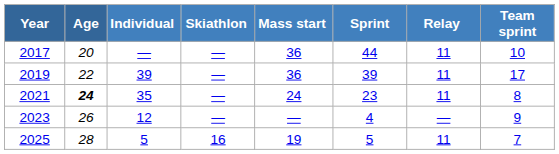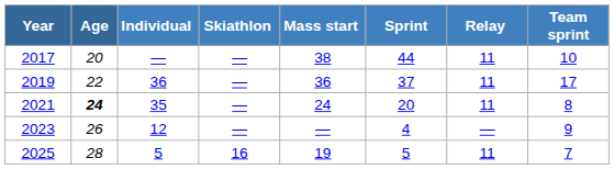 <table class="wikitable" style="font-size:95%; text-align:center; border:grey solid 1px; border-collapse:collapse; background:#ffffff;">
 <tr>
 <th style="background-color:#369; color:white; width:60px;"> Year </th>
 <th style="background-color:#369; color:white; width:40px;"> Age </th>
 <th style="background-color:#4180be; color:white; width:75px;">Individual </th>
 <th style="background-color:#4180be; color:white; width:75px;">Skiathlon </th>
 <th style="background-color:#4180be; color:white; width:75px;">Mass start </th>
 <th style="background-color:#4180be; color:white; width:75px;"> Sprint </th>
 <th style="background-color:#4180be; color:white; width:75px;">Relay </th>
 <th style="background-color:#4180be; color:white; width:75px;"> Team <br> sprint </th>
 </tr>
 <tr>
 <td><a href='#'>2017</a></td>
 <td><em>20</em></td>
 <td><a href='#'>—</a></td>
 <td><a href='#'>—</a></td>
-<td><a href='#'>36</a></td>
+<td><a href='#'>38</a></td>
 <td><a href='#'>44</a></td>
 <td><a href='#'>11</a></td>
 <td><a href='#'>10</a></td>
 </tr>
 <tr>
 <td><a href='#'>2019</a></td>
 <td><em>22</em></td>
-<td><a href='#'>39</a></td>
+<td><a href='#'>36</a></td>
 <td><a href='#'>—</a></td>
 <td><a href='#'>36</a></td>
-<td><a href='#'>39</a></td>
+<td><a href='#'>37</a></td>
 <td><a href='#'>11</a></td>
 <td><a href='#'>17</a></td>
 </tr>
 <tr>
 <td><a href='#'>2021</a></td>
 <td><strong><em>24</em></strong></td>
 <td><a href='#'>35</a></td>
 <td><a href='#'>—</a></td>
 <td><a href='#'>24</a></td>
-<td><a href='#'>23</a></td>
+<td><a href='#'>20</a></td>
 <td><a href='#'>11</a></td>
 <td><a href='#'>8</a></td>
 </tr>
 <tr>
 <td><a href='#'>2023</a></td>
 <td><em>26</em></td>
 <td><a href='#'>12</a></td>
 <td><a href='#'>—</a></td>
 <td><a href='#'>—</a></td>
 <td><a href='#'>4</a></td>
 <td><a href='#'>—</a></td>
 <td><a href='#'>9</a></td>
 </tr>
 <tr>
 <td><a href='#'>2025</a></td>
 <td><em>28</em></td>
 <td><a href='#'>5</a></td>
 <td><a href='#'>16</a></td>
 <td><a href='#'>19</a></td>
 <td><a href='#'>5</a></td>
 <td><a href='#'>11</a></td>
 <td><a href='#'>7</a></td>
 </tr>
 </table>
